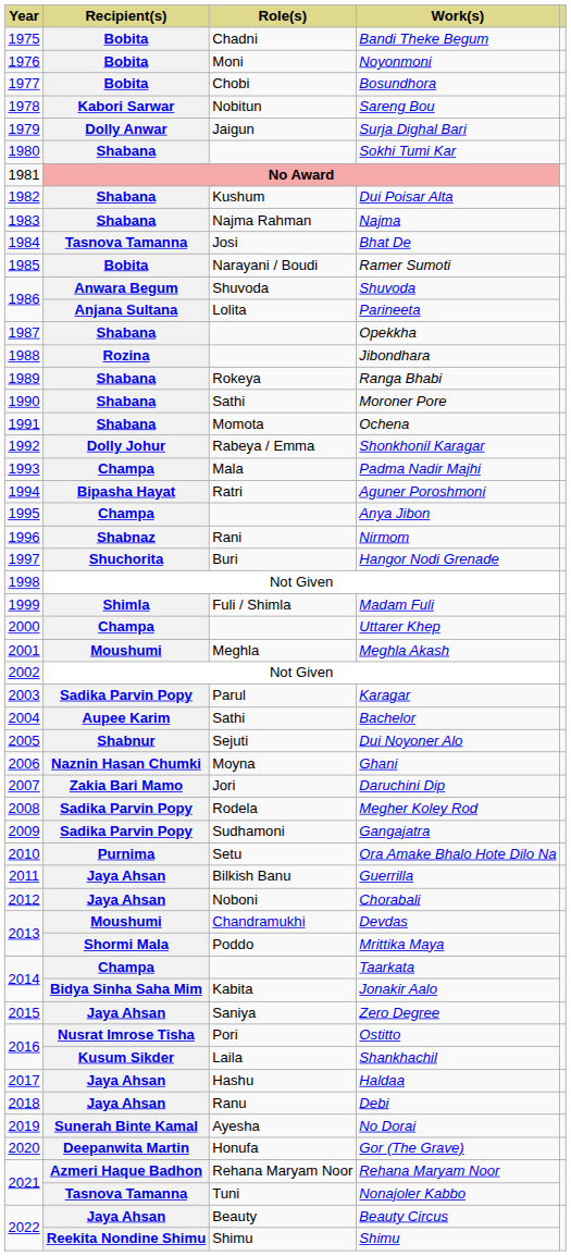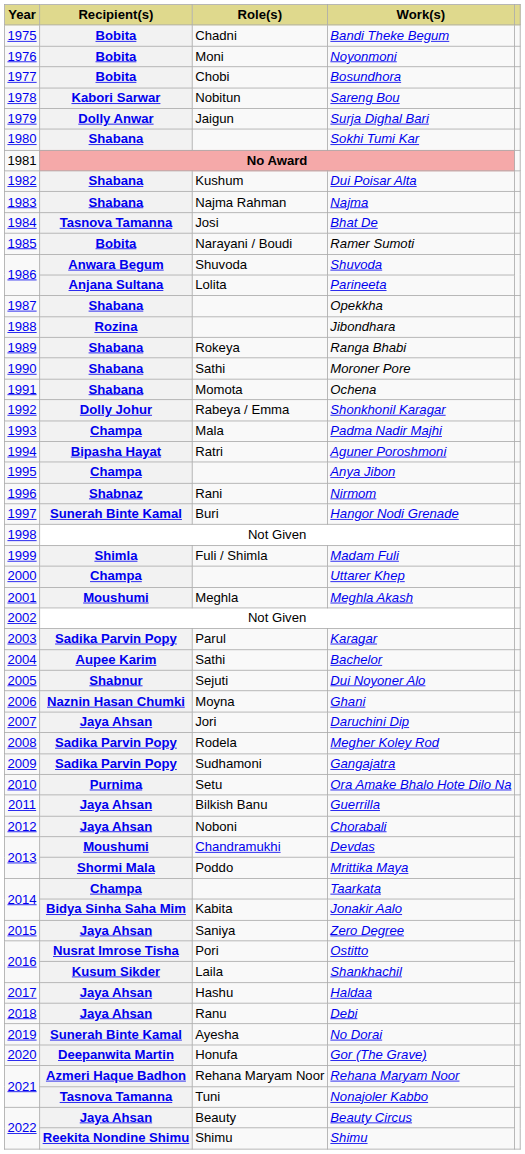 <table class="wikitable">
 <tr>
 <th style="background:#DFD98D;">Year</th>
 <th style="background:#DFD98D;">Recipient(s)</th>
 <th style="background:#DFD98D;">Role(s)</th>
 <th style="background:#DFD98D;">Work(s)</th>
 <th scope="col" class="unsortable" style="background:#DFD98D;"></th>
 </tr>
 <tr>
 <td style="text-align:center;"><a href='#'>1975<br></a></td>
 <th scope="row"><a href='#'>Bobita</a></th>
 <td>Chadni</td>
 <td><em><a href='#'>Bandi Theke Begum</a></em></td>
 <td></td>
 </tr>
 <tr>
 <td style="text-align:center;"><a href='#'>1976<br></a></td>
 <th scope="row"><a href='#'>Bobita</a></th>
 <td>Moni</td>
 <td><em><a href='#'>Noyonmoni</a></em></td>
 <td></td>
 </tr>
 <tr>
 <td style="text-align:center;"><a href='#'>1977<br></a></td>
 <th scope="row"><a href='#'>Bobita</a></th>
 <td>Chobi</td>
 <td><em><a href='#'>Bosundhora</a></em></td>
 <td></td>
 </tr>
 <tr>
 <td style="text-align:center;"><a href='#'>1978<br></a></td>
 <th scope="row"><a href='#'>Kabori Sarwar</a></th>
 <td>Nobitun</td>
 <td><em><a href='#'>Sareng Bou</a></em></td>
 <td></td>
 </tr>
 <tr>
 <td style="text-align:center;"><a href='#'>1979<br></a></td>
 <th scope="row"><a href='#'>Dolly Anwar</a></th>
 <td>Jaigun</td>
 <td><em><a href='#'>Surja Dighal Bari</a></em></td>
 <td></td>
 </tr>
 <tr>
 <td style="text-align:center;"><a href='#'>1980<br></a></td>
 <th scope="row"><a href='#'>Shabana</a></th>
 <td></td>
 <td><em><a href='#'>Sokhi Tumi Kar</a></em></td>
 <td></td>
 </tr>
 <tr>
 <td style="text-align:center;">1981</td>
 <th scope="row" style="background-color:#F5A9A9;text-align:center" colspan="3">No Award</th>
 <td></td>
 </tr>
 <tr>
 <td style="text-align:center;"><a href='#'>1982<br></a></td>
 <th scope="row"><a href='#'>Shabana</a></th>
 <td>Kushum</td>
 <td><em><a href='#'>Dui Poisar Alta</a></em></td>
 <td></td>
 </tr>
 <tr>
 <td style="text-align:center;"><a href='#'>1983<br></a></td>
 <th scope="row"><a href='#'>Shabana</a></th>
 <td>Najma Rahman</td>
 <td><em><a href='#'>Najma</a></em></td>
 <td></td>
 </tr>
 <tr>
 <td style="text-align:center;"><a href='#'>1984<br></a></td>
 <th scope="row"><a href='#'>Tasnova Tamanna</a></th>
 <td>Josi</td>
 <td><em><a href='#'>Bhat De</a></em></td>
 <td></td>
 </tr>
 <tr>
 <td style="text-align:center;"><a href='#'>1985<br></a></td>
 <th scope="row"><a href='#'>Bobita</a></th>
 <td>Narayani / Boudi</td>
 <td><em>Ramer Sumoti</em></td>
 <td></td>
 </tr>
 <tr>
 <td rowspan="2"><a href='#'>1986<br></a></td>
 <th scope="row"><a href='#'>Anwara Begum</a></th>
 <td>Shuvoda</td>
 <td><em><a href='#'>Shuvoda</a></em></td>
 <td rowspan="2"></td>
 </tr>
 <tr>
 <th scope="row"><a href='#'>Anjana Sultana</a></th>
 <td>Lolita</td>
 <td><em><a href='#'>Parineeta</a></em></td>
 </tr>
 <tr>
 <td style="text-align:center;"><a href='#'>1987<br></a></td>
 <th scope="row"><a href='#'>Shabana</a></th>
 <td></td>
 <td><em>Opekkha</em></td>
 <td></td>
 </tr>
 <tr>
 <td style="text-align:center;"><a href='#'>1988<br></a></td>
 <th scope="row"><a href='#'>Rozina</a></th>
 <td></td>
 <td><em>Jibondhara</em></td>
 <td></td>
 </tr>
 <tr>
 <td style="text-align:center;"><a href='#'>1989<br></a></td>
 <th scope="row"><a href='#'>Shabana</a></th>
 <td>Rokeya</td>
 <td><em>Ranga Bhabi</em></td>
 <td></td>
 </tr>
 <tr>
 <td style="text-align:center;"><a href='#'>1990<br></a></td>
 <th scope="row"><a href='#'>Shabana</a></th>
 <td>Sathi</td>
 <td><em>Moroner Pore</em></td>
 <td></td>
 </tr>
 <tr>
 <td style="text-align:center;"><a href='#'>1991<br></a></td>
 <th scope="row"><a href='#'>Shabana</a></th>
 <td>Momota</td>
 <td><em>Ochena</em></td>
 <td></td>
 </tr>
 <tr>
 <td style="text-align:center;"><a href='#'>1992<br></a></td>
 <th scope="row"><a href='#'>Dolly Johur</a></th>
 <td>Rabeya / Emma</td>
 <td><em><a href='#'>Shonkhonil Karagar</a></em></td>
 <td></td>
 </tr>
 <tr>
 <td style="text-align:center;"><a href='#'>1993<br></a></td>
 <th scope="row"><a href='#'>Champa</a></th>
 <td>Mala</td>
 <td><em><a href='#'>Padma Nadir Majhi</a></em></td>
 <td></td>
 </tr>
 <tr>
 <td style="text-align:center;"><a href='#'>1994<br></a></td>
 <th scope="row"><a href='#'>Bipasha Hayat</a></th>
 <td>Ratri</td>
 <td><em><a href='#'>Aguner Poroshmoni</a></em></td>
 <td></td>
 </tr>
 <tr>
 <td style="text-align:center;"><a href='#'>1995<br></a></td>
 <th scope="row"><a href='#'>Champa</a></th>
 <td></td>
 <td><em><a href='#'>Anya Jibon</a></em></td>
 <td></td>
 </tr>
 <tr>
 <td style="text-align:center;"><a href='#'>1996<br></a></td>
 <th scope="row"><a href='#'>Shabnaz</a></th>
 <td>Rani</td>
 <td><em><a href='#'>Nirmom</a></em></td>
 <td></td>
 </tr>
 <tr>
 <td style="text-align:center;"><a href='#'>1997<br></a></td>
-<th scope="row"><a href='#'>Shuchorita</a></th>
+<th scope="row"><a href='#'>Sunerah Binte Kamal</a></th>
 <td>Buri</td>
 <td><em><a href='#'>Hangor Nodi Grenade</a></em></td>
 <td></td>
 </tr>
 <tr>
 <td style="text-align:center;"><a href='#'>1998<br></a></td>
 <td scope="row" style="background-color:#FFFFFF ;text-align:center" colspan="3">Not Given</td>
 <td></td>
 </tr>
 <tr>
 <td style="text-align:center;"><a href='#'>1999<br></a></td>
 <th scope="row"><a href='#'>Shimla</a></th>
 <td>Fuli / Shimla</td>
 <td><em><a href='#'>Madam Fuli</a></em></td>
 <td></td>
 </tr>
 <tr>
 <td style="text-align:center;"><a href='#'>2000<br></a></td>
 <th scope="row"><a href='#'>Champa</a></th>
 <td></td>
 <td><em><a href='#'>Uttarer Khep</a></em></td>
 <td></td>
 </tr>
 <tr>
 <td style="text-align:center;"><a href='#'>2001<br></a></td>
 <th scope="row"><a href='#'>Moushumi</a></th>
 <td>Meghla</td>
 <td><em><a href='#'>Meghla Akash</a></em></td>
 <td></td>
 </tr>
 <tr>
 <td style="text-align:center;"><a href='#'>2002<br></a></td>
 <td scope="row" style="background-color:#FFFFFF ;text-align:center" colspan="3">Not Given</td>
 <td></td>
 </tr>
 <tr>
 <td style="text-align:center;"><a href='#'>2003<br></a></td>
 <th scope="row"><a href='#'>Sadika Parvin Popy</a></th>
 <td>Parul</td>
 <td><em><a href='#'>Karagar</a></em></td>
 <td></td>
 </tr>
 <tr>
 <td style="text-align:center;"><a href='#'>2004<br></a></td>
 <th scope="row"><a href='#'>Aupee Karim</a></th>
 <td>Sathi</td>
 <td><em><a href='#'>Bachelor</a></em></td>
 <td></td>
 </tr>
 <tr>
 <td style="text-align:center;"><a href='#'>2005<br></a></td>
 <th scope="row"><a href='#'>Shabnur</a></th>
 <td>Sejuti</td>
 <td><em><a href='#'>Dui Noyoner Alo</a></em></td>
 <td></td>
 </tr>
 <tr>
 <td style="text-align:center;"><a href='#'>2006<br></a></td>
 <th scope="row"><a href='#'>Naznin Hasan Chumki</a></th>
 <td>Moyna</td>
 <td><em><a href='#'>Ghani</a></em></td>
 <td></td>
 </tr>
 <tr>
 <td style="text-align:center;"><a href='#'>2007<br></a></td>
-<th scope="row"><a href='#'>Zakia Bari Mamo</a></th>
+<th scope="row"><a href='#'>Jaya Ahsan</a></th>
 <td>Jori</td>
 <td><em><a href='#'>Daruchini Dip</a></em></td>
 <td></td>
 </tr>
 <tr>
 <td style="text-align:center;"><a href='#'>2008<br></a></td>
 <th scope="row"><a href='#'>Sadika Parvin Popy</a></th>
 <td>Rodela</td>
 <td><em><a href='#'>Megher Koley Rod</a></em></td>
 <td></td>
 </tr>
 <tr>
 <td style="text-align:center;"><a href='#'>2009<br></a></td>
 <th scope="row"><a href='#'>Sadika Parvin Popy</a></th>
 <td>Sudhamoni</td>
 <td><em><a href='#'>Gangajatra</a></em></td>
 <td></td>
 </tr>
 <tr>
 <td style="text-align:center;"><a href='#'>2010<br></a></td>
 <th scope="row"><a href='#'>Purnima</a></th>
 <td>Setu</td>
 <td><em><a href='#'>Ora Amake Bhalo Hote Dilo Na</a></em></td>
 <td></td>
 </tr>
 <tr>
 <td style="text-align:center;"><a href='#'>2011<br></a></td>
 <th scope="row"><a href='#'>Jaya Ahsan</a></th>
 <td>Bilkish Banu</td>
 <td><em><a href='#'>Guerrilla</a></em></td>
 <td></td>
 </tr>
 <tr>
 <td style="text-align:center;"><a href='#'>2012<br></a></td>
 <th scope="row"><a href='#'>Jaya Ahsan</a></th>
 <td>Noboni</td>
 <td><em><a href='#'>Chorabali</a></em></td>
 <td></td>
 </tr>
 <tr>
 <td rowspan="2"><a href='#'>2013<br></a></td>
 <th scope="row"><a href='#'>Moushumi</a></th>
 <td><a href='#'>Chandramukhi</a></td>
 <td><em><a href='#'>Devdas</a></em></td>
 <td rowspan="2"></td>
 </tr>
 <tr>
 <th scope="row"><a href='#'>Shormi Mala</a></th>
 <td>Poddo</td>
 <td><em><a href='#'>Mrittika Maya</a></em></td>
 </tr>
 <tr>
 <td rowspan="2"><a href='#'>2014<br></a></td>
 <th scope="row"><a href='#'>Champa</a></th>
 <td></td>
 <td><em><a href='#'>Taarkata</a></em></td>
 <td rowspan="2"></td>
 </tr>
 <tr>
 <th scope="row"><a href='#'>Bidya Sinha Saha Mim</a></th>
 <td>Kabita</td>
 <td><em><a href='#'>Jonakir Aalo</a></em></td>
 </tr>
 <tr>
 <td style="text-align:center;"><a href='#'>2015<br></a></td>
 <th scope="row"><a href='#'>Jaya Ahsan</a></th>
 <td>Saniya</td>
 <td><em><a href='#'>Zero Degree</a></em></td>
 <td></td>
 </tr>
 <tr>
 <td rowspan="2" style="text-align:center;"><a href='#'>2016<br></a></td>
 <th scope="row"><a href='#'>Nusrat Imrose Tisha</a></th>
 <td>Pori</td>
 <td><em><a href='#'>Ostitto</a></em></td>
 <td rowspan="2"></td>
 </tr>
 <tr>
 <th scope="row"><a href='#'>Kusum Sikder</a></th>
 <td>Laila</td>
 <td><em><a href='#'>Shankhachil</a></em></td>
 </tr>
 <tr>
 <td style="text-align:center;"><a href='#'>2017<br></a></td>
 <th scope="row"><a href='#'>Jaya Ahsan</a></th>
 <td>Hashu</td>
 <td><em><a href='#'>Haldaa</a></em></td>
 <td></td>
 </tr>
 <tr>
 <td style="text-align:center;"><a href='#'>2018<br></a></td>
 <th scope="row"><a href='#'>Jaya Ahsan</a></th>
 <td>Ranu</td>
 <td><em><a href='#'>Debi</a></em></td>
 <td></td>
 </tr>
 <tr>
 <td style="text-align:center;"><a href='#'>2019<br></a></td>
 <th scope="row"><a href='#'>Sunerah Binte Kamal</a></th>
 <td>Ayesha</td>
 <td><em><a href='#'>No Dorai</a></em></td>
 <td></td>
 </tr>
 <tr>
 <td style="text-align:center;"><a href='#'>2020<br></a></td>
 <th scope="row"><a href='#'>Deepanwita Martin</a></th>
 <td>Honufa</td>
 <td><em><a href='#'>Gor (The Grave)</a></em></td>
 <td></td>
 </tr>
 <tr>
 <td style="text-align:center;" rowspan="2"><a href='#'>2021<br></a></td>
 <th scope="row"><a href='#'>Azmeri Haque Badhon</a></th>
 <td>Rehana Maryam Noor</td>
 <td><em><a href='#'>Rehana Maryam Noor</a></em></td>
 <td rowspan="2"></td>
 </tr>
 <tr>
 <th scope="row"><a href='#'>Tasnova Tamanna</a></th>
 <td>Tuni</td>
 <td><em><a href='#'>Nonajoler Kabbo</a></em></td>
 </tr>
 <tr>
 <td style="text-align:center;" rowspan="2"><a href='#'>2022<br></a></td>
 <th scope="row"><a href='#'>Jaya Ahsan</a></th>
 <td>Beauty</td>
 <td><em><a href='#'>Beauty Circus</a></em></td>
 <td rowspan="2"></td>
 </tr>
 <tr>
 <th scope="row"><a href='#'>Reekita Nondine Shimu</a></th>
 <td>Shimu</td>
 <td><em><a href='#'>Shimu</a></em></td>
 </tr>
 </table>
